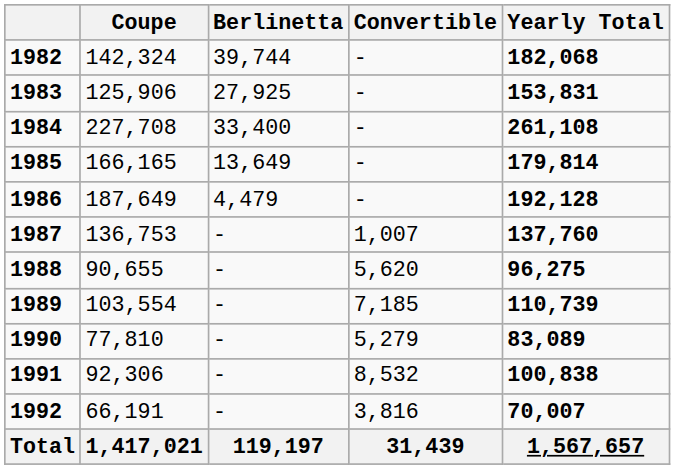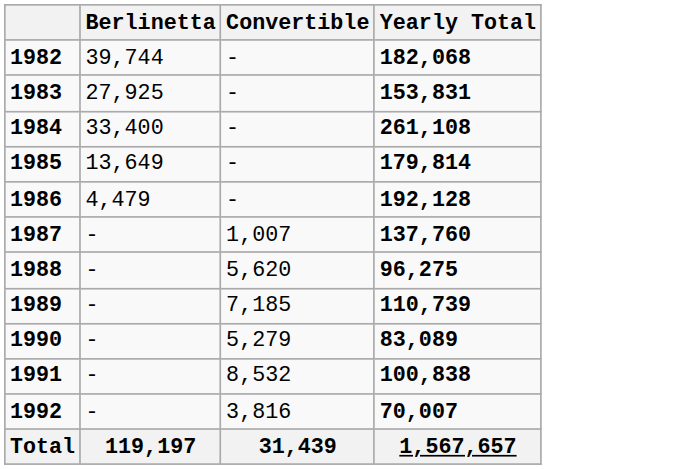 <table class="wikitable">
 <tr>
 <th></th>
-<th>Coupe</th>
 <th>Berlinetta</th>
 <th>Convertible</th>
 <th>Yearly Total</th>
 </tr>
 <tr>
 <td><strong>1982</strong></td>
-<td>142,324</td>
 <td>39,744</td>
 <td>-</td>
 <td><strong>182,068</strong></td>
 </tr>
 <tr>
 <td><strong>1983</strong></td>
-<td>125,906</td>
 <td>27,925</td>
 <td>-</td>
 <td><strong>153,831</strong></td>
 </tr>
 <tr>
 <td><strong>1984</strong></td>
-<td>227,708</td>
 <td>33,400</td>
 <td>-</td>
 <td><strong>261,108</strong></td>
 </tr>
 <tr>
 <td><strong>1985</strong></td>
-<td>166,165</td>
 <td>13,649</td>
 <td>-</td>
 <td><strong>179,814</strong></td>
 </tr>
 <tr>
 <td><strong>1986</strong></td>
-<td>187,649</td>
 <td>4,479</td>
 <td>-</td>
 <td><strong>192,128</strong></td>
 </tr>
 <tr>
 <td><strong>1987</strong></td>
-<td>136,753</td>
 <td>-</td>
 <td>1,007</td>
 <td><strong>137,760</strong></td>
 </tr>
 <tr>
 <td><strong>1988</strong></td>
-<td>90,655</td>
 <td>-</td>
 <td>5,620</td>
 <td><strong>96,275</strong></td>
 </tr>
 <tr>
 <td><strong>1989</strong></td>
-<td>103,554</td>
 <td>-</td>
 <td>7,185</td>
 <td><strong>110,739</strong></td>
 </tr>
 <tr>
 <td><strong>1990</strong></td>
-<td>77,810</td>
 <td>-</td>
 <td>5,279</td>
 <td><strong>83,089</strong></td>
 </tr>
 <tr>
 <td><strong>1991</strong></td>
-<td>92,306</td>
 <td>-</td>
 <td>8,532</td>
 <td><strong>100,838</strong></td>
 </tr>
 <tr>
 <td><strong>1992</strong></td>
-<td>66,191</td>
 <td>-</td>
 <td>3,816</td>
 <td><strong>70,007</strong></td>
 </tr>
 <tr>
 <th>Total</th>
-<th>1,417,021</th>
 <th>119,197</th>
 <th>31,439</th>
 <th><u>1,567,657</u></th>
 </tr>
 </table>
